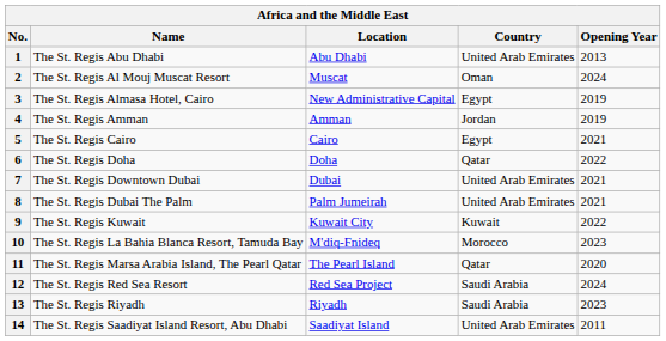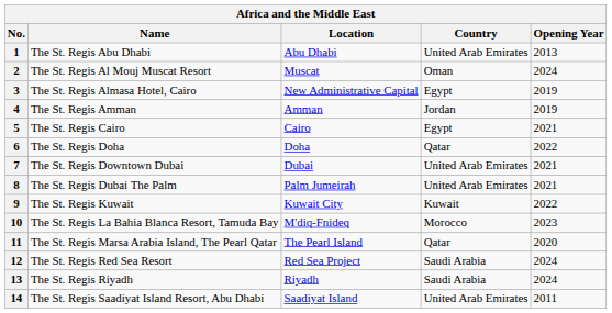 <table class="wikitable sortable">
 <tr>
 <th colspan="6">Africa and the Middle East</th>
 </tr>
 <tr>
 <th>No.</th>
 <th>Name</th>
 <th>Location</th>
 <th>Country</th>
 <th>Opening Year</th>
 </tr>
 <tr>
 <th>1</th>
 <td>The St. Regis Abu Dhabi</td>
 <td><a href='#'>Abu Dhabi</a></td>
 <td>United Arab Emirates</td>
 <td>2013</td>
 </tr>
 <tr>
 <th>2</th>
 <td>The St. Regis Al Mouj Muscat Resort</td>
 <td><a href='#'>Muscat</a></td>
 <td>Oman</td>
 <td>2024</td>
 </tr>
 <tr>
 <th>3</th>
 <td>The St. Regis Almasa Hotel, Cairo</td>
 <td><a href='#'>New Administrative Capital</a></td>
 <td>Egypt</td>
 <td>2019</td>
 </tr>
 <tr>
 <th>4</th>
 <td>The St. Regis Amman</td>
 <td><a href='#'>Amman</a></td>
 <td>Jordan</td>
 <td>2019</td>
 </tr>
 <tr>
 <th>5</th>
 <td>The St. Regis Cairo</td>
 <td><a href='#'>Cairo</a></td>
 <td>Egypt</td>
 <td>2021</td>
 </tr>
 <tr>
 <th>6</th>
 <td>The St. Regis Doha</td>
 <td><a href='#'>Doha</a></td>
 <td>Qatar</td>
 <td>2022</td>
 </tr>
 <tr>
 <th>7</th>
 <td>The St. Regis Downtown Dubai</td>
 <td><a href='#'>Dubai</a></td>
 <td>United Arab Emirates</td>
 <td>2021</td>
 </tr>
 <tr>
 <th>8</th>
 <td>The St. Regis Dubai The Palm</td>
 <td><a href='#'>Palm Jumeirah</a></td>
 <td>United Arab Emirates</td>
 <td>2021</td>
 </tr>
 <tr>
 <th>9</th>
 <td>The St. Regis Kuwait</td>
 <td><a href='#'>Kuwait City</a></td>
 <td>Kuwait</td>
 <td>2022</td>
 </tr>
 <tr>
 <th>10</th>
 <td>The St. Regis La Bahia Blanca Resort, Tamuda Bay</td>
 <td><a href='#'>M'diq-Fnideq</a></td>
 <td>Morocco</td>
 <td>2023</td>
 </tr>
 <tr>
 <th>11</th>
 <td>The St. Regis Marsa Arabia Island, The Pearl Qatar</td>
 <td><a href='#'>The Pearl Island</a></td>
 <td>Qatar</td>
 <td>2020</td>
 </tr>
 <tr>
 <th>12</th>
 <td>The St. Regis Red Sea Resort</td>
 <td><a href='#'>Red Sea Project</a></td>
 <td>Saudi Arabia</td>
 <td>2024</td>
 </tr>
 <tr>
 <th>13</th>
 <td>The St. Regis Riyadh</td>
 <td><a href='#'>Riyadh</a></td>
 <td>Saudi Arabia</td>
-<td>2023</td>
+<td>2024</td>
 </tr>
 <tr>
 <th>14</th>
 <td>The St. Regis Saadiyat Island Resort, Abu Dhabi</td>
 <td><a href='#'>Saadiyat Island</a></td>
 <td>United Arab Emirates</td>
 <td>2011</td>
 </tr>
 </table>
